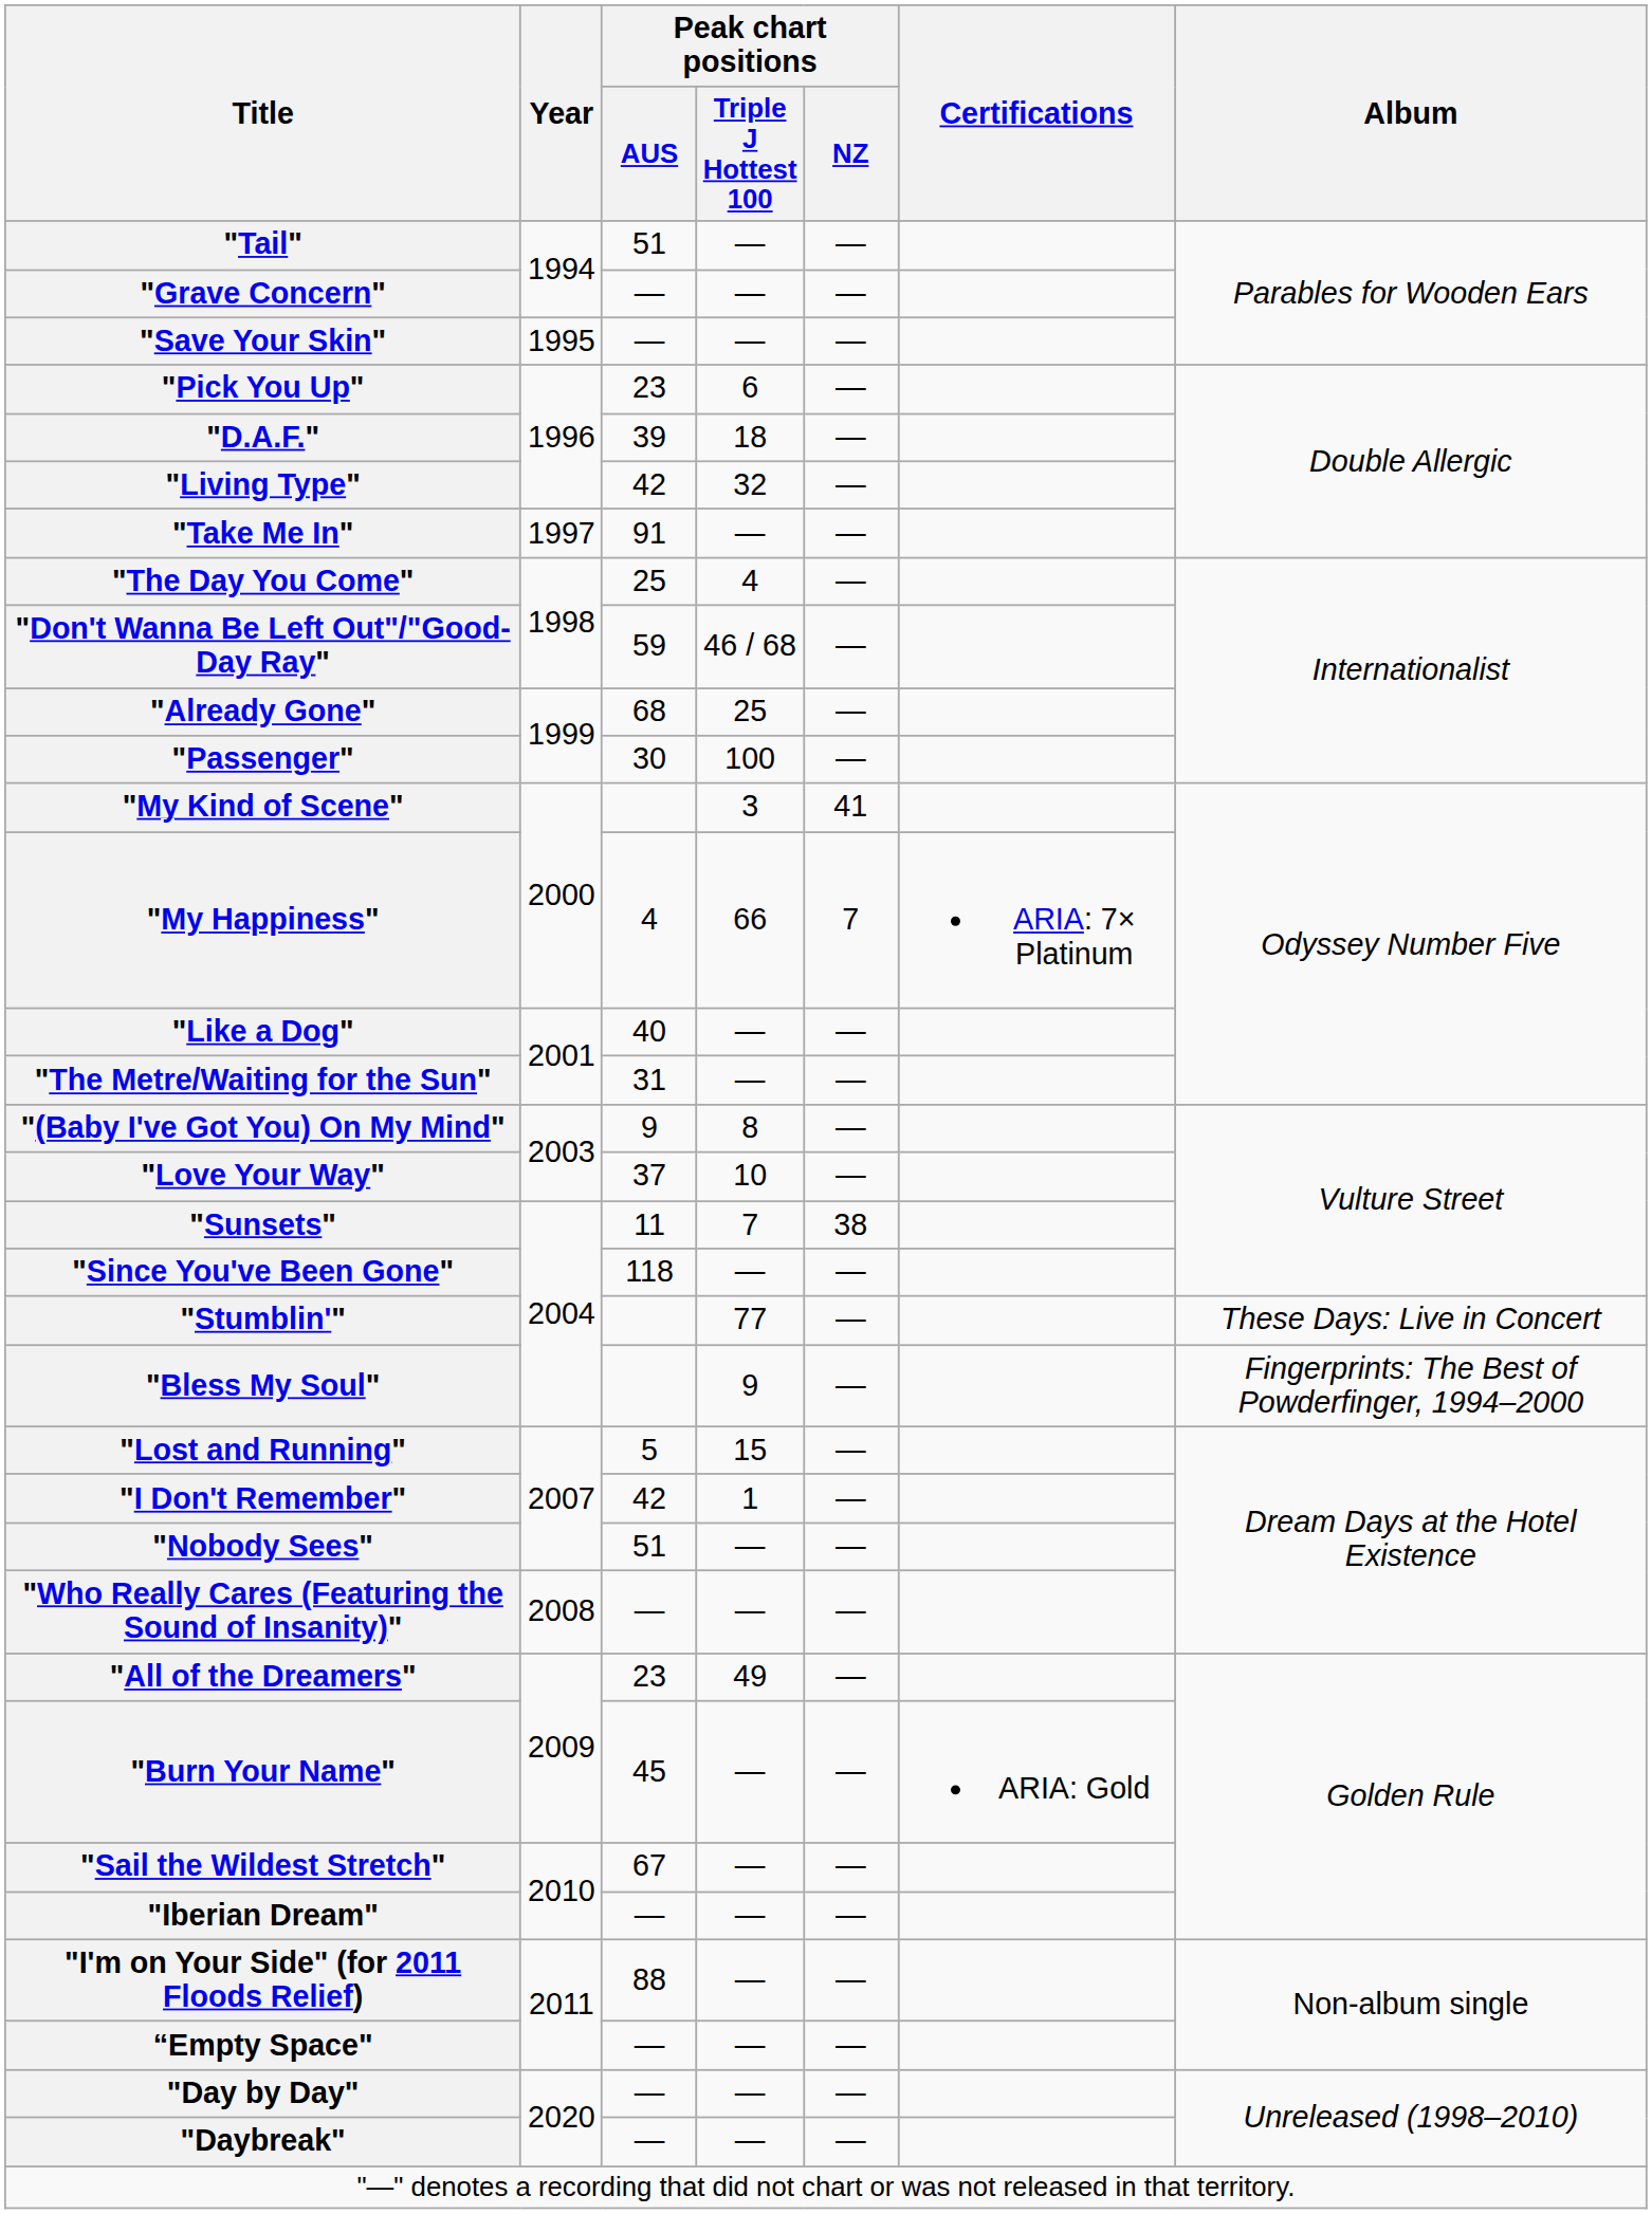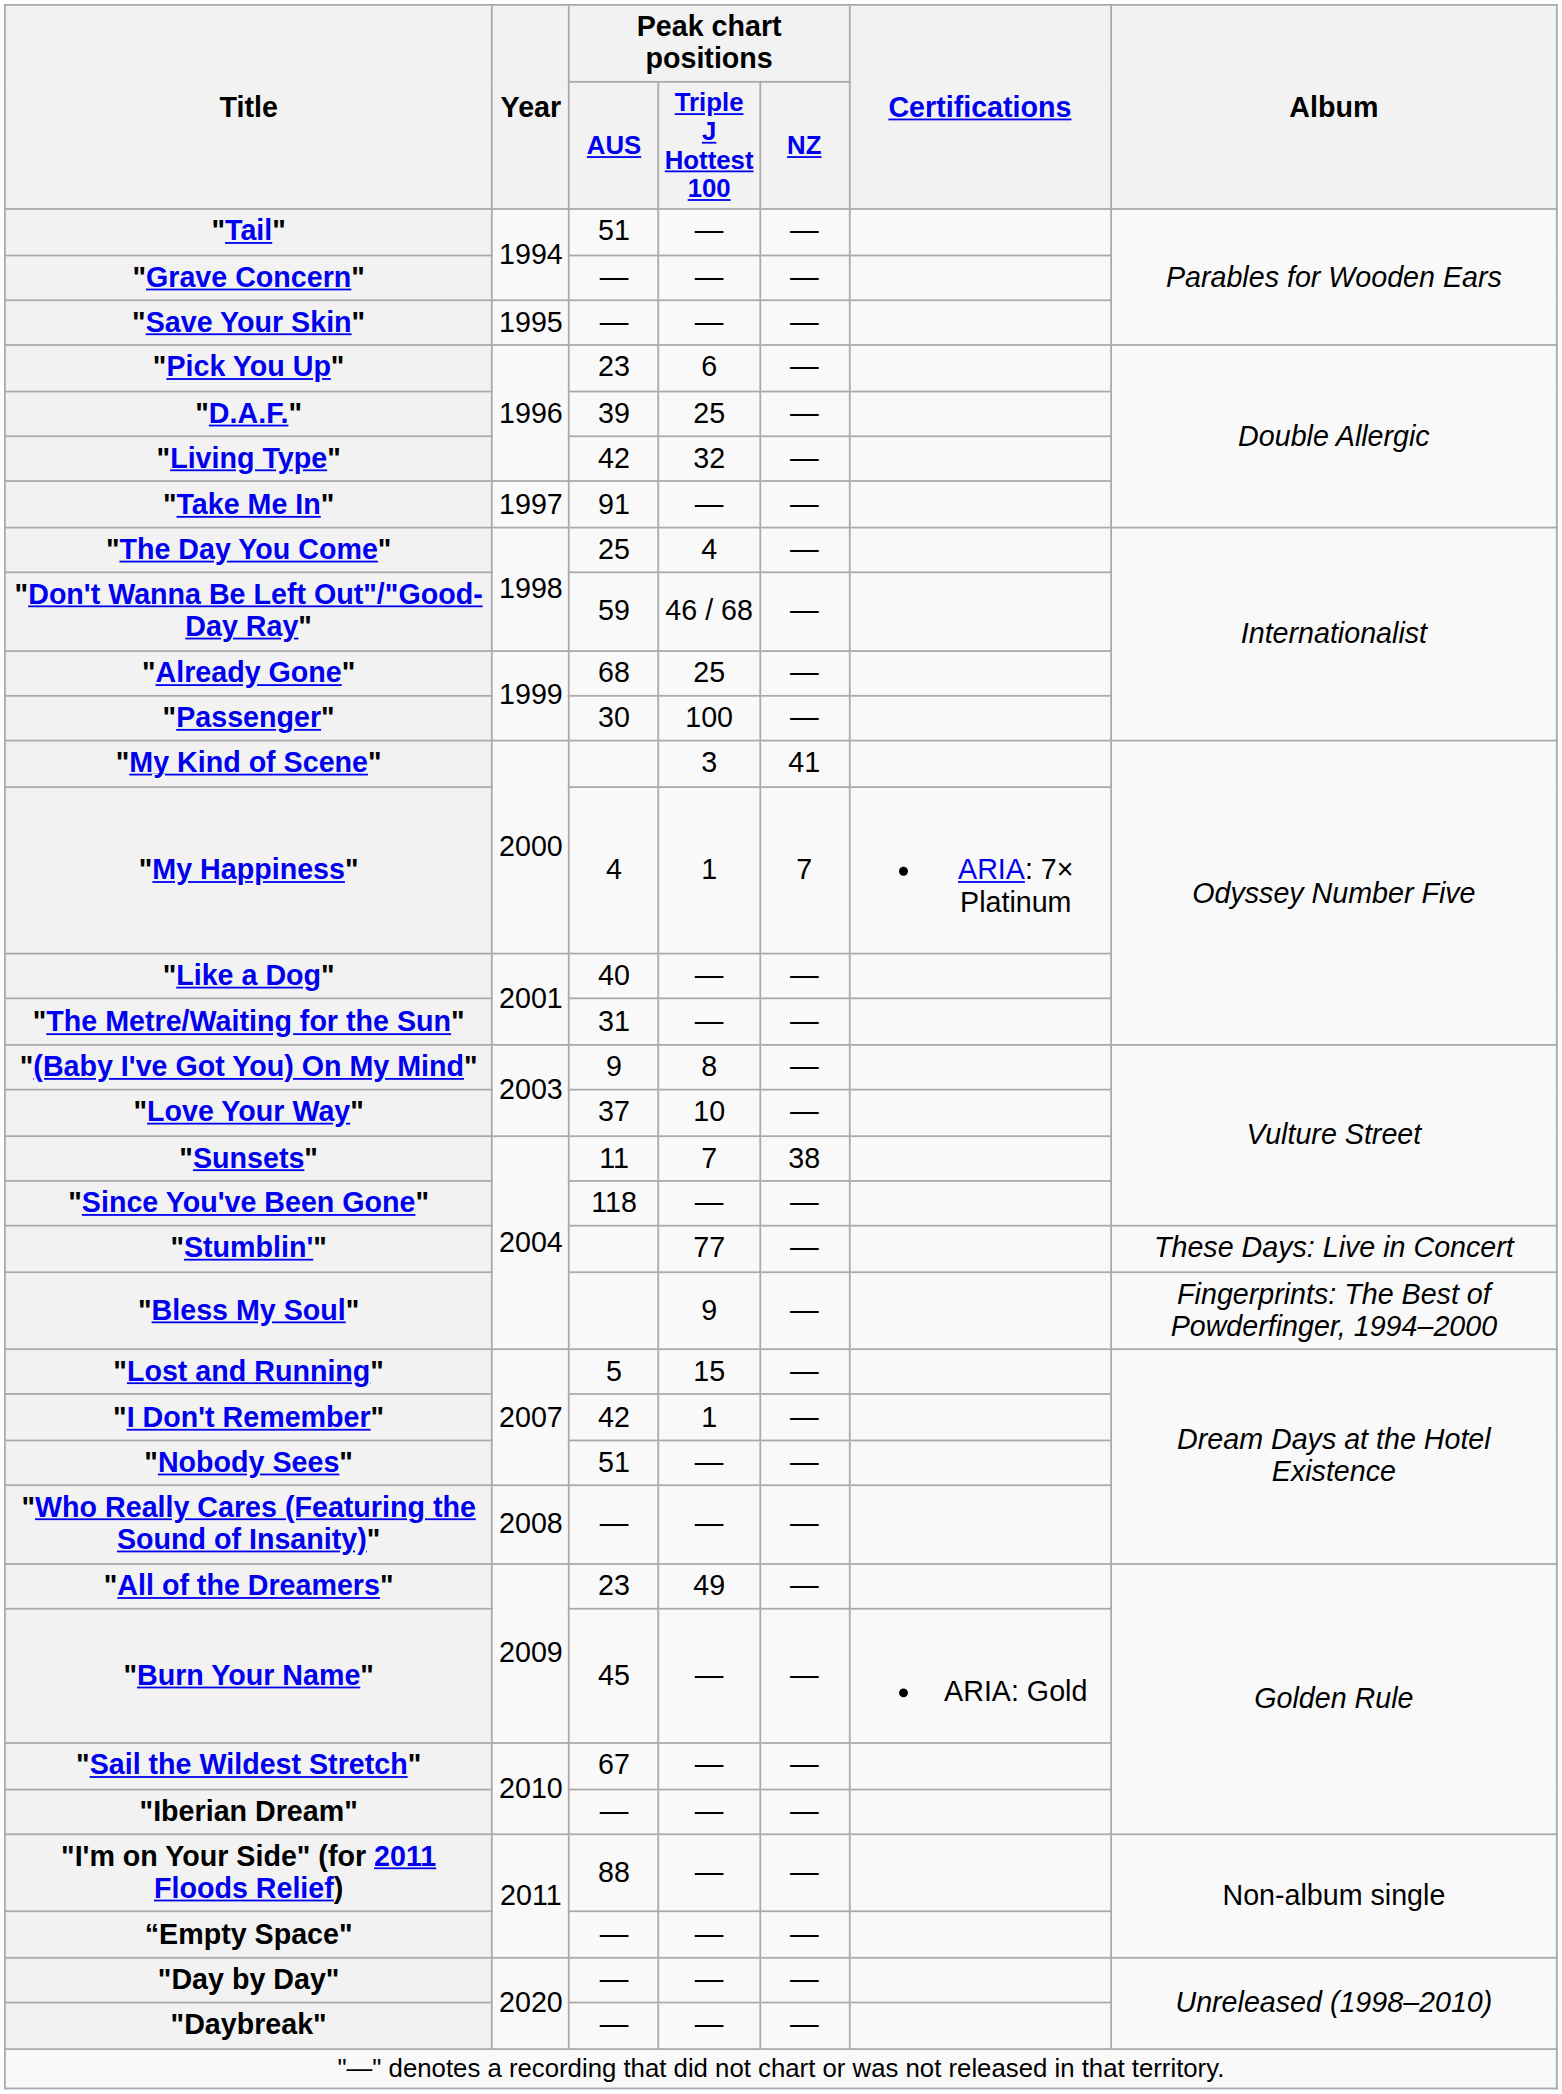 <table class="wikitable plainrowheaders" style="text-align:center;">
 <tr>
 <th scope="col" rowspan="2">Title</th>
 <th scope="col" rowspan="2">Year</th>
 <th scope="col" colspan="3">Peak chart positions</th>
 <th scope="col" rowspan="2"><a href='#'>Certifications</a></th>
 <th scope="col" rowspan="2">Album</th>
 </tr>
 <tr>
 <th scope="col" style="width:3em;font-size:90%;"><a href='#'>AUS</a><br></th>
 <th scope="col" style="width:3em;font-size:90%;"><a href='#'>Triple J<br>Hottest 100</a><br></th>
 <th scope="col" style="width:3em;font-size:90%;"><a href='#'>NZ</a><br></th>
 </tr>
 <tr>
 <th scope="row">"<a href='#'>Tail</a>"</th>
 <td rowspan="2">1994</td>
 <td>51</td>
 <td>—</td>
 <td>—</td>
 <td></td>
 <td rowspan="3"><em>Parables for Wooden Ears</em></td>
 </tr>
 <tr>
 <th scope="row">"<a href='#'>Grave Concern</a>"</th>
 <td>—</td>
 <td>—</td>
 <td>—</td>
 <td></td>
 </tr>
 <tr>
 <th scope="row">"<a href='#'>Save Your Skin</a>"</th>
 <td rowspan="1">1995</td>
 <td>—</td>
 <td>—</td>
 <td>—</td>
 <td></td>
 </tr>
 <tr>
 <th scope="row">"<a href='#'>Pick You Up</a>"</th>
 <td rowspan="3">1996</td>
 <td>23</td>
 <td>6</td>
 <td>—</td>
 <td></td>
 <td rowspan="4"><em>Double Allergic</em></td>
 </tr>
 <tr>
 <th scope="row">"<a href='#'>D.A.F.</a>"</th>
 <td>39</td>
-<td>18</td>
+<td>25</td>
 <td>—</td>
 <td></td>
 </tr>
 <tr>
 <th scope="row">"<a href='#'>Living Type</a>"</th>
 <td>42</td>
 <td>32</td>
 <td>—</td>
 <td></td>
 </tr>
 <tr>
 <th scope="row">"<a href='#'>Take Me In</a>"</th>
 <td rowspan="1">1997</td>
 <td>91</td>
 <td>—</td>
 <td>—</td>
 <td></td>
 </tr>
 <tr>
 <th scope="row">"<a href='#'>The Day You Come</a>"</th>
 <td rowspan="2">1998</td>
 <td>25</td>
 <td>4</td>
 <td>—</td>
 <td></td>
 <td rowspan="4"><em>Internationalist</em></td>
 </tr>
 <tr>
 <th scope="row">"<a href='#'>Don't Wanna Be Left Out"/"Good-Day Ray</a>"</th>
 <td>59</td>
 <td>46 / 68</td>
 <td>—</td>
 <td></td>
 </tr>
 <tr>
 <th scope="row">"<a href='#'>Already Gone</a>"</th>
 <td rowspan="2">1999</td>
 <td>68</td>
 <td>25</td>
 <td>—</td>
 <td></td>
 </tr>
 <tr>
 <th scope="row">"<a href='#'>Passenger</a>"</th>
 <td>30</td>
 <td>100</td>
 <td>—</td>
 <td></td>
 </tr>
 <tr>
 <th scope="row">"<a href='#'>My Kind of Scene</a>"</th>
 <td rowspan="2">2000</td>
 <td></td>
 <td>3</td>
 <td>41</td>
 <td></td>
 <td rowspan="4"><em>Odyssey Number Five</em></td>
 </tr>
 <tr>
 <th scope="row">"<a href='#'>My Happiness</a>"</th>
 <td>4</td>
-<td>66</td>
+<td>1</td>
 <td>7</td>
 <td><br><ul><li><a href='#'>ARIA</a>: 7× Platinum</li></ul></td>
 </tr>
 <tr>
 <th scope="row">"<a href='#'>Like a Dog</a>"</th>
 <td rowspan="2">2001</td>
 <td>40</td>
 <td>—</td>
 <td>—</td>
 <td></td>
 </tr>
 <tr>
 <th scope="row">"<a href='#'>The Metre/Waiting for the Sun</a>"</th>
 <td>31</td>
 <td>—</td>
 <td>—</td>
 <td></td>
 </tr>
 <tr>
 <th scope="row">"<a href='#'>(Baby I've Got You) On My Mind</a>"</th>
 <td rowspan="2">2003</td>
 <td>9</td>
 <td>8</td>
 <td>—</td>
 <td></td>
 <td rowspan="4"><em>Vulture Street</em></td>
 </tr>
 <tr>
 <th scope="row">"<a href='#'>Love Your Way</a>"</th>
 <td>37</td>
 <td>10</td>
 <td>—</td>
 <td></td>
 </tr>
 <tr>
 <th scope="row">"<a href='#'>Sunsets</a>"</th>
 <td rowspan="4">2004</td>
 <td>11</td>
 <td>7</td>
 <td>38</td>
 <td></td>
 </tr>
 <tr>
 <th scope="row">"<a href='#'>Since You've Been Gone</a>"</th>
 <td>118</td>
 <td>—</td>
 <td>—</td>
 <td></td>
 </tr>
 <tr>
 <th scope="row">"<a href='#'>Stumblin'</a>"</th>
 <td></td>
 <td>77</td>
 <td>—</td>
 <td></td>
 <td><em>These Days: Live in Concert</em></td>
 </tr>
 <tr>
 <th scope="row">"<a href='#'>Bless My Soul</a>"</th>
 <td></td>
 <td>9</td>
 <td>—</td>
 <td></td>
 <td><em>Fingerprints: The Best of Powderfinger, 1994–2000</em></td>
 </tr>
 <tr>
 <th scope="row">"<a href='#'>Lost and Running</a>"</th>
 <td rowspan="3">2007</td>
 <td>5</td>
 <td>15</td>
 <td>—</td>
 <td></td>
 <td rowspan="4"><em>Dream Days at the Hotel Existence</em></td>
 </tr>
 <tr>
 <th scope="row">"<a href='#'>I Don't Remember</a>"</th>
 <td>42</td>
 <td>1</td>
 <td>—</td>
 <td></td>
 </tr>
 <tr>
 <th scope="row">"<a href='#'>Nobody Sees</a>"</th>
 <td>51</td>
 <td>—</td>
 <td>—</td>
 <td></td>
 </tr>
 <tr>
 <th scope="row">"<a href='#'>Who Really Cares (Featuring the Sound of Insanity)</a>"</th>
 <td rowspan="1">2008</td>
 <td>—</td>
 <td>—</td>
 <td>—</td>
 <td></td>
 </tr>
 <tr>
 <th scope="row">"<a href='#'>All of the Dreamers</a>"</th>
 <td rowspan="2">2009</td>
 <td>23</td>
 <td>49</td>
 <td>—</td>
 <td></td>
 <td rowspan="4"><em>Golden Rule</em></td>
 </tr>
 <tr>
 <th scope="row">"<a href='#'>Burn Your Name</a>"</th>
 <td>45</td>
 <td>—</td>
 <td>—</td>
 <td><br><ul><li>ARIA: Gold</li></ul></td>
 </tr>
 <tr>
 <th scope="row">"<a href='#'>Sail the Wildest Stretch</a>"</th>
 <td rowspan="2">2010</td>
 <td>67</td>
 <td>—</td>
 <td>—</td>
 <td></td>
 </tr>
 <tr>
 <th scope="row">"Iberian Dream"</th>
 <td>—</td>
 <td>—</td>
 <td>—</td>
 <td></td>
 </tr>
 <tr>
 <th scope="row">"I'm on Your Side" (for <a href='#'>2011 Floods Relief</a>)</th>
 <td rowspan="2">2011</td>
 <td>88</td>
 <td>—</td>
 <td>—</td>
 <td></td>
 <td rowspan="2">Non-album single</td>
 </tr>
 <tr>
 <th scope="row">“Empty Space"</th>
 <td>—</td>
 <td>—</td>
 <td>—</td>
 <td></td>
 </tr>
 <tr>
 <th scope="row">"Day by Day"</th>
 <td rowspan="2">2020</td>
 <td>—</td>
 <td>—</td>
 <td>—</td>
 <td></td>
 <td rowspan="2"><em>Unreleased (1998–2010)</em></td>
 </tr>
 <tr>
 <th scope="row">"Daybreak"</th>
 <td>—</td>
 <td>—</td>
 <td>—</td>
 <td></td>
 </tr>
 <tr>
 <td colspan="7" style="font-size:90%">"—" denotes a recording that did not chart or was not released in that territory.</td>
 </tr>
 </table>
